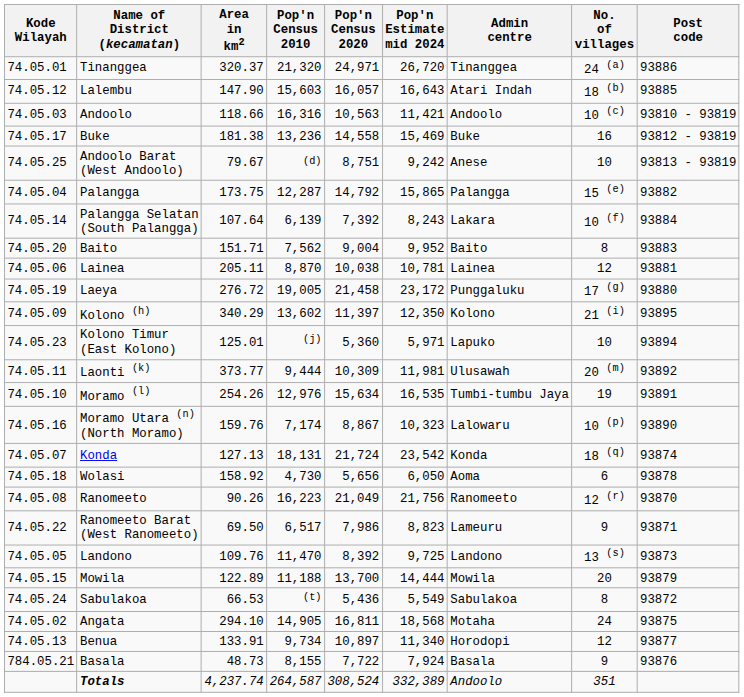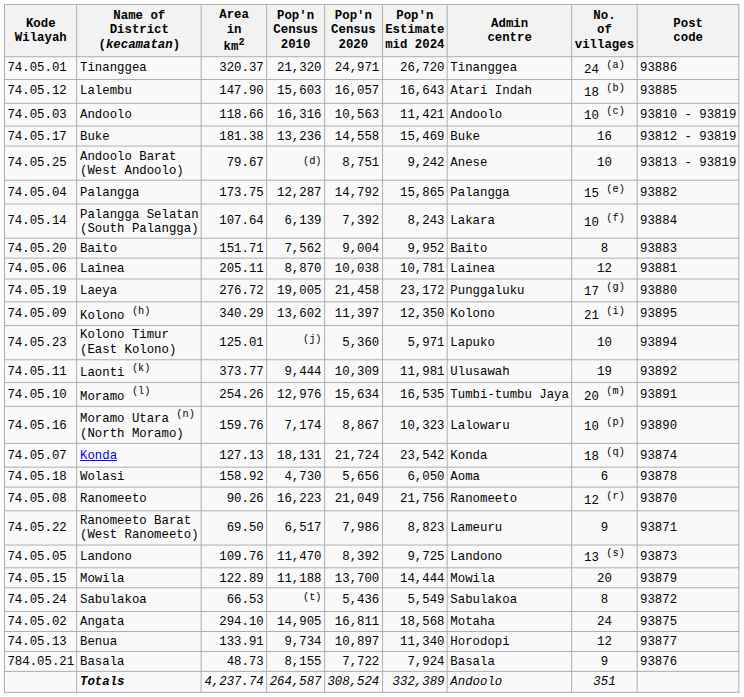 <table class="sortable wikitable">
 <tr>
 <th>Kode <br>Wilayah</th>
 <th>Name of<br>District<br>(<em>kecamatan</em>)</th>
 <th>Area <br> in <br>km<sup>2</sup></th>
 <th>Pop'n<br>Census<br>2010</th>
 <th>Pop'n<br>Census<br>2020</th>
 <th>Pop'n<br>Estimate<br>mid 2024</th>
 <th>Admin<br>centre</th>
 <th>No.<br>of<br>villages</th>
 <th>Post<br>code</th>
 </tr>
 <tr>
 <td>74.05.01</td>
 <td>Tinanggea</td>
 <td align="right">320.37</td>
 <td align="right">21,320</td>
 <td align="right">24,971</td>
 <td align="right">26,720</td>
 <td>Tinanggea</td>
 <td align="center">24 <sup>(a)</sup></td>
 <td>93886</td>
 </tr>
 <tr>
 <td>74.05.12</td>
 <td>Lalembu</td>
 <td align="right">147.90</td>
 <td align="right">15,603</td>
 <td align="right">16,057</td>
 <td align="right">16,643</td>
 <td>Atari Indah</td>
 <td align="center">18 <sup>(b)</sup></td>
 <td>93885</td>
 </tr>
 <tr>
 <td>74.05.03</td>
 <td>Andoolo</td>
 <td align="right">118.66</td>
 <td align="right">16,316</td>
 <td align="right">10,563</td>
 <td align="right">11,421</td>
 <td>Andoolo</td>
 <td align="center">10 <sup>(c)</sup></td>
 <td>93810 - 93819</td>
 </tr>
 <tr>
 <td>74.05.17</td>
 <td>Buke</td>
 <td align="right">181.38</td>
 <td align="right">13,236</td>
 <td align="right">14,558</td>
 <td align="right">15,469</td>
 <td>Buke</td>
 <td align="center">16</td>
 <td>93812 - 93819</td>
 </tr>
 <tr>
 <td>74.05.25</td>
 <td>Andoolo Barat <br>(West Andoolo)</td>
 <td align="right">79.67</td>
 <td align="right"><sup>(d)</sup></td>
 <td align="right">8,751</td>
 <td align="right">9,242</td>
 <td>Anese</td>
 <td align="center">10</td>
 <td>93813 - 93819</td>
 </tr>
 <tr>
 <td>74.05.04</td>
 <td>Palangga</td>
 <td align="right">173.75</td>
 <td align="right">12,287</td>
 <td align="right">14,792</td>
 <td align="right">15,865</td>
 <td>Palangga</td>
 <td align="center">15 <sup>(e)</sup></td>
 <td>93882</td>
 </tr>
 <tr>
 <td>74.05.14</td>
 <td>Palangga Selatan <br> (South Palangga)</td>
 <td align="right">107.64</td>
 <td align="right">6,139</td>
 <td align="right">7,392</td>
 <td align="right">8,243</td>
 <td>Lakara</td>
 <td align="center">10 <sup>(f)</sup></td>
 <td>93884</td>
 </tr>
 <tr>
 <td>74.05.20</td>
 <td>Baito</td>
 <td align="right">151.71</td>
 <td align="right">7,562</td>
 <td align="right">9,004</td>
 <td align="right">9,952</td>
 <td>Baito</td>
 <td align="center">8</td>
 <td>93883</td>
 </tr>
 <tr>
 <td>74.05.06</td>
 <td>Lainea</td>
 <td align="right">205.11</td>
 <td align="right">8,870</td>
 <td align="right">10,038</td>
 <td align="right">10,781</td>
 <td>Lainea</td>
 <td align="center">12</td>
 <td>93881</td>
 </tr>
 <tr>
 <td>74.05.19</td>
 <td>Laeya</td>
 <td align="right">276.72</td>
 <td align="right">19,005</td>
 <td align="right">21,458</td>
 <td align="right">23,172</td>
 <td>Punggaluku</td>
 <td align="center">17 <sup>(g)</sup></td>
 <td>93880</td>
 </tr>
 <tr>
 <td>74.05.09</td>
 <td>Kolono <sup>(h)</sup></td>
 <td align="right">340.29</td>
 <td align="right">13,602</td>
 <td align="right">11,397</td>
 <td align="right">12,350</td>
 <td>Kolono</td>
 <td align="center">21 <sup>(i)</sup></td>
 <td>93895</td>
 </tr>
 <tr>
 <td>74.05.23</td>
 <td>Kolono Timur <br>(East Kolono)</td>
 <td align="right">125.01</td>
 <td align="right"><sup>(j)</sup></td>
 <td align="right">5,360</td>
 <td align="right">5,971</td>
 <td>Lapuko</td>
 <td align="center">10</td>
 <td>93894</td>
 </tr>
 <tr>
 <td>74.05.11</td>
 <td>Laonti <sup>(k)</sup></td>
 <td align="right">373.77</td>
 <td align="right">9,444</td>
 <td align="right">10,309</td>
 <td align="right">11,981</td>
 <td>Ulusawah</td>
-<td align="center">20 <sup>(m)</sup></td>
+<td align="center">19</td>
 <td>93892</td>
 </tr>
 <tr>
 <td>74.05.10</td>
 <td>Moramo <sup>(l)</sup></td>
 <td align="right">254.26</td>
 <td align="right">12,976</td>
 <td align="right">15,634</td>
 <td align="right">16,535</td>
 <td>Tumbi-tumbu Jaya</td>
-<td align="center">19</td>
+<td align="center">20 <sup>(m)</sup></td>
 <td>93891</td>
 </tr>
 <tr>
 <td>74.05.16</td>
 <td>Moramo Utara <sup>(n)</sup> <br>(North Moramo)</td>
 <td align="right">159.76</td>
 <td align="right">7,174</td>
 <td align="right">8,867</td>
 <td align="right">10,323</td>
 <td>Lalowaru</td>
 <td align="center">10 <sup>(p)</sup></td>
 <td>93890</td>
 </tr>
 <tr>
 <td>74.05.07</td>
 <td><a href='#'>Konda</a></td>
 <td align="right">127.13</td>
 <td align="right">18,131</td>
 <td align="right">21,724</td>
 <td align="right">23,542</td>
 <td>Konda</td>
 <td align="center">18 <sup>(q)</sup></td>
 <td>93874</td>
 </tr>
 <tr>
 <td>74.05.18</td>
 <td>Wolasi</td>
 <td align="right">158.92</td>
 <td align="right">4,730</td>
 <td align="right">5,656</td>
 <td align="right">6,050</td>
 <td>Aoma</td>
 <td align="center">6</td>
 <td>93878</td>
 </tr>
 <tr>
 <td>74.05.08</td>
 <td>Ranomeeto</td>
 <td align="right">90.26</td>
 <td align="right">16,223</td>
 <td align="right">21,049</td>
 <td align="right">21,756</td>
 <td>Ranomeeto</td>
 <td align="center">12 <sup>(r)</sup></td>
 <td>93870</td>
 </tr>
 <tr>
 <td>74.05.22</td>
 <td>Ranomeeto Barat <br>(West Ranomeeto)</td>
 <td align="right">69.50</td>
 <td align="right">6,517</td>
 <td align="right">7,986</td>
 <td align="right">8,823</td>
 <td>Lameuru</td>
 <td align="center">9</td>
 <td>93871</td>
 </tr>
 <tr>
 <td>74.05.05</td>
 <td>Landono</td>
 <td align="right">109.76</td>
 <td align="right">11,470</td>
 <td align="right">8,392</td>
 <td align="right">9,725</td>
 <td>Landono</td>
 <td align="center">13 <sup>(s)</sup></td>
 <td>93873</td>
 </tr>
 <tr>
 <td>74.05.15</td>
 <td>Mowila</td>
 <td align="right">122.89</td>
 <td align="right">11,188</td>
 <td align="right">13,700</td>
 <td align="right">14,444</td>
 <td>Mowila</td>
 <td align="center">20</td>
 <td>93879</td>
 </tr>
 <tr>
 <td>74.05.24</td>
 <td>Sabulakoa</td>
 <td align="right">66.53</td>
 <td align="right"><sup>(t)</sup></td>
 <td align="right">5,436</td>
 <td align="right">5,549</td>
 <td>Sabulakoa</td>
 <td align="center">8</td>
 <td>93872</td>
 </tr>
 <tr>
 <td>74.05.02</td>
 <td>Angata</td>
 <td align="right">294.10</td>
 <td align="right">14,905</td>
 <td align="right">16,811</td>
 <td align="right">18,568</td>
 <td>Motaha</td>
 <td align="center">24</td>
 <td>93875</td>
 </tr>
 <tr>
 <td>74.05.13</td>
 <td>Benua</td>
 <td align="right">133.91</td>
 <td align="right">9,734</td>
 <td align="right">10,897</td>
 <td align="right">11,340</td>
 <td>Horodopi</td>
 <td align="center">12</td>
 <td>93877</td>
 </tr>
 <tr>
 <td>784.05.21</td>
 <td>Basala</td>
 <td align="right">48.73</td>
 <td align="right">8,155</td>
 <td align="right">7,722</td>
 <td align="right">7,924</td>
 <td>Basala</td>
 <td align="center">9</td>
 <td>93876</td>
 </tr>
 <tr>
 <td></td>
 <td><strong><em>Totals</em></strong></td>
 <td align="right"><em>4,237.74</em></td>
 <td align="right"><em>264,587</em></td>
 <td align="right"><em>308,524</em></td>
 <td align="right"><em>332,389</em></td>
 <td><em>Andoolo</em></td>
 <td align="center"><em>351</em></td>
 <td></td>
 </tr>
 </table>
